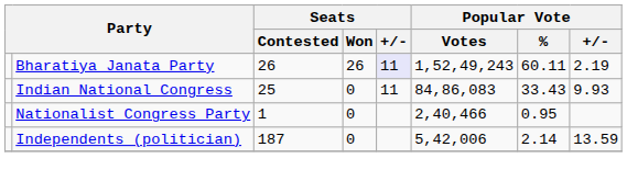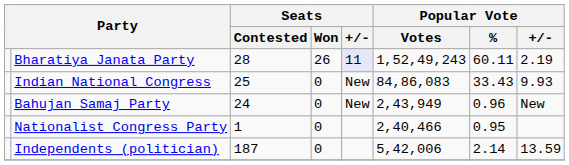 <table class=wikitable>
 <tr>
 <th colspan="2" rowspan="2">Party</th>
 <th colspan="3">Seats</th>
 <th colspan="3">Popular Vote</th>
 </tr>
 <tr>
 <th>Contested</th>
 <th>Won</th>
 <th>+/-</th>
 <th>Votes</th>
 <th>%</th>
 <th>+/-</th>
 </tr>
 <tr>
 <td></td>
 <td><a href='#'>Bharatiya Janata Party</a></td>
-<td>26</td>
+<td>28</td>
 <td>26</td>
 <td style="background: lavender;">11</td>
 <td>1,52,49,243</td>
 <td>60.11</td>
 <td>2.19</td>
 </tr>
 <tr>
 <td></td>
 <td><a href='#'>Indian National Congress</a></td>
 <td>25</td>
 <td>0</td>
-<td>11</td>
+<td>New</td>
 <td>84,86,083</td>
 <td>33.43</td>
 <td>9.93</td>
+</tr>
+<tr>
+<td></td>
+<td><a href='#'>Bahujan Samaj Party</a></td>
+<td>24</td>
+<td>0</td>
+<td>New</td>
+<td>2,43,949</td>
+<td>0.96</td>
+<td>New</td>
 </tr>
 <tr>
 <td></td>
 <td><a href='#'>Nationalist Congress Party</a></td>
 <td>1</td>
 <td>0</td>
 <td></td>
 <td>2,40,466</td>
 <td>0.95</td>
 <td></td>
 </tr>
 <tr>
 <td></td>
 <td><a href='#'>Independents (politician)</a></td>
 <td>187</td>
 <td>0</td>
 <td></td>
 <td>5,42,006</td>
 <td>2.14</td>
 <td>13.59</td>
 </tr>
 <tr>
 </tr>
 </table>
